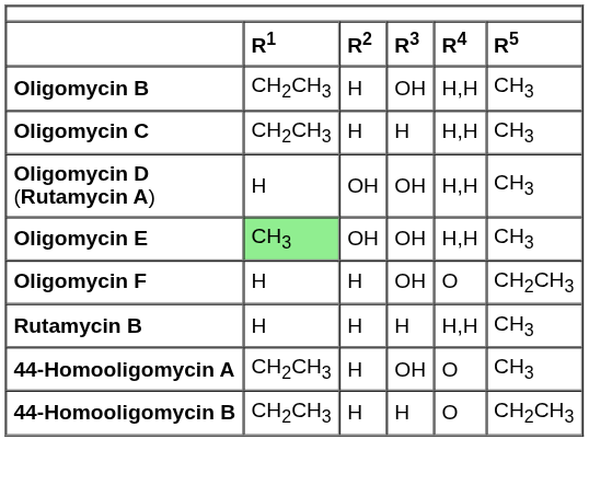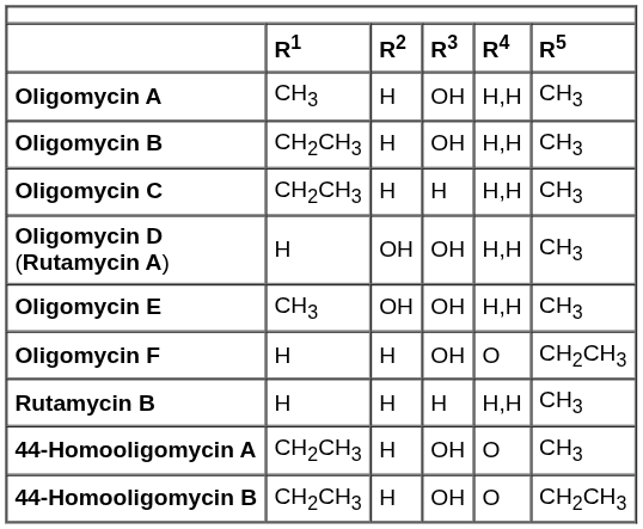 <table border="1" cellpadding="5" cellspacing="0">
 <tr>
 <th colspan="6"></th>
 </tr>
 <tr>
 <td> </td>
 <td><strong>R<sup>1</sup></strong></td>
 <td><strong>R<sup>2</sup></strong></td>
 <td><strong>R<sup>3</sup></strong></td>
 <td><strong>R<sup>4</sup></strong></td>
 <td><strong>R<sup>5</sup></strong></td>
+</tr>
+<tr>
+<td><strong>Oligomycin A</strong></td>
+<td>CH<sub>3</sub></td>
+<td>H</td>
+<td>OH</td>
+<td>H,H</td>
+<td>CH<sub>3</sub></td>
 </tr>
 <tr>
 <td><strong>Oligomycin B</strong></td>
 <td>CH<sub>2</sub>CH<sub>3</sub></td>
 <td>H</td>
 <td>OH</td>
 <td>H,H</td>
 <td>CH<sub>3</sub></td>
 </tr>
 <tr>
 <td><strong>Oligomycin C</strong></td>
 <td>CH<sub>2</sub>CH<sub>3</sub></td>
 <td>H</td>
 <td>H</td>
 <td>H,H</td>
 <td>CH<sub>3</sub></td>
 </tr>
 <tr>
 <td><strong>Oligomycin D</strong><br>(<strong>Rutamycin A</strong>)</td>
 <td>H</td>
 <td>OH</td>
 <td>OH</td>
 <td>H,H</td>
 <td>CH<sub>3</sub></td>
 </tr>
 <tr>
 <td><strong>Oligomycin E</strong></td>
-<td style="background: lightgreen;">CH<sub>3</sub></td>
+<td>CH<sub>3</sub></td>
 <td>OH</td>
 <td>OH</td>
 <td>H,H</td>
 <td>CH<sub>3</sub></td>
 </tr>
 <tr>
 <td><strong>Oligomycin F</strong></td>
 <td>H</td>
 <td>H</td>
 <td>OH</td>
 <td>O</td>
 <td>CH<sub>2</sub>CH<sub>3</sub></td>
 </tr>
 <tr>
 <td><strong>Rutamycin B</strong></td>
 <td>H</td>
 <td>H</td>
 <td>H</td>
 <td>H,H</td>
 <td>CH<sub>3</sub></td>
 </tr>
 <tr>
 <td><strong>44-Homooligomycin A</strong></td>
 <td>CH<sub>2</sub>CH<sub>3</sub></td>
 <td>H</td>
 <td>OH</td>
 <td>O</td>
 <td>CH<sub>3</sub></td>
 </tr>
 <tr>
 <td><strong>44-Homooligomycin B</strong></td>
 <td>CH<sub>2</sub>CH<sub>3</sub></td>
 <td>H</td>
-<td>H</td>
+<td>OH</td>
 <td>O</td>
 <td>CH<sub>2</sub>CH<sub>3</sub></td>
 </tr>
 </table>
